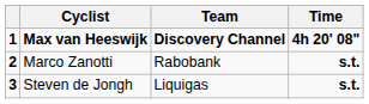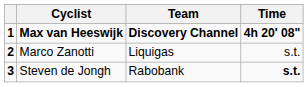 <table class="wikitable">
 <tr style="background:#ccccff;">
 <th></th>
 <th>Cyclist</th>
 <th>Team</th>
 <th>Time</th>
 </tr>
 <tr>
 <td><strong>1</strong></td>
 <td><strong>Max van Heeswijk</strong></td>
 <td><strong>Discovery Channel</strong></td>
 <td align="right"><strong>4h 20' 08"</strong></td>
 </tr>
 <tr>
 <td><strong>2</strong></td>
 <td>Marco Zanotti</td>
-<td>Rabobank</td>
-<td align="right"><strong>s.t.</strong></td>
+<td>Liquigas</td>
+<td align="right">s.t.</td>
 </tr>
 <tr>
 <td><strong>3</strong></td>
 <td>Steven de Jongh</td>
-<td>Liquigas</td>
+<td>Rabobank</td>
 <td align="right"><strong>s.t.</strong></td>
 </tr>
 </table>
